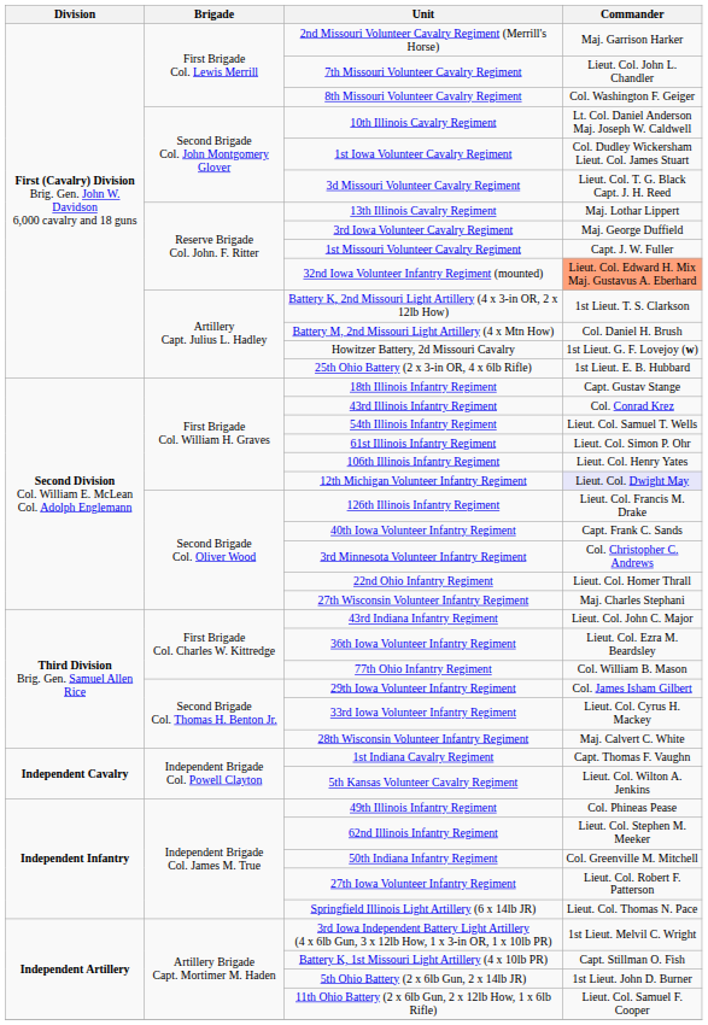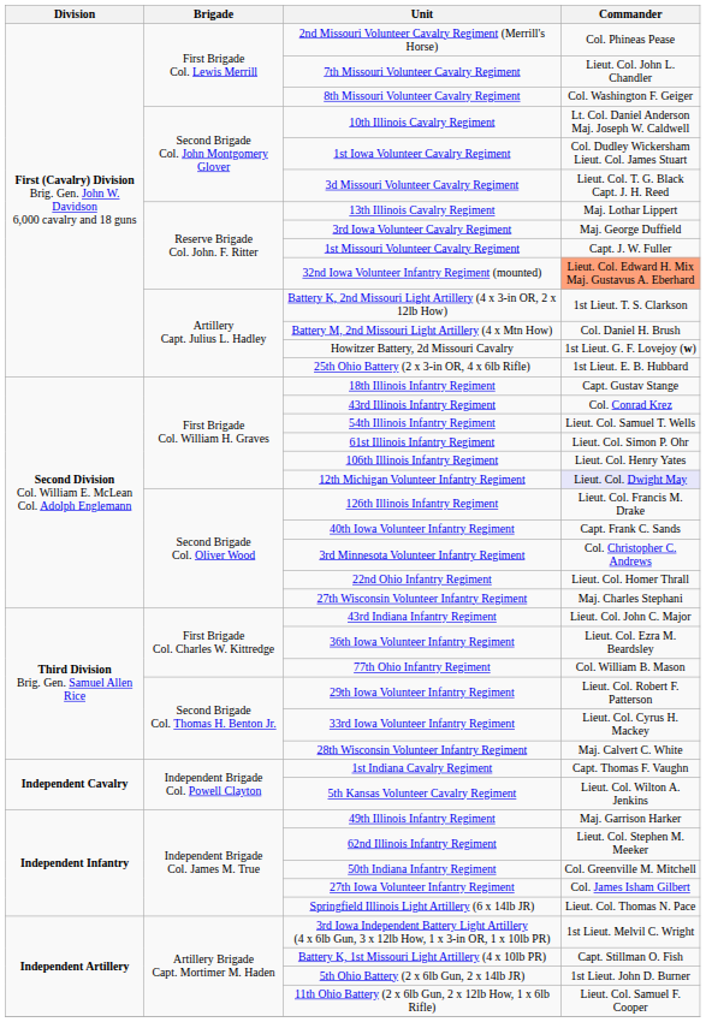 <table class="wikitable" style="text-align:center; width:75%;">
 <tr>
 <th width=15%>Division</th>
 <th width=15%>Brigade</th>
 <th width=30%>Unit</th>
 <th width=15%>Commander</th>
 </tr>
 <tr>
 <td rowspan=14><strong>First (Cavalry) Division</strong><br>Brig. Gen. <a href='#'>John W. Davidson</a><br>6,000 cavalry and 18 guns<br></td>
 <td rowspan=3>First Brigade<br>Col. <a href='#'>Lewis Merrill</a></td>
 <td><a href='#'>2nd Missouri Volunteer Cavalry Regiment</a> (Merrill's Horse)</td>
-<td>Maj. Garrison Harker</td>
+<td>Col. Phineas Pease</td>
 </tr>
 <tr>
 <td><a href='#'>7th Missouri Volunteer Cavalry Regiment</a></td>
 <td>Lieut. Col. John L. Chandler</td>
 </tr>
 <tr>
 <td><a href='#'>8th Missouri Volunteer Cavalry Regiment</a></td>
 <td>Col. Washington F. Geiger</td>
 </tr>
 <tr>
 <td rowspan=3>Second Brigade<br>Col. <a href='#'>John Montgomery Glover</a></td>
 <td><a href='#'>10th Illinois Cavalry Regiment</a></td>
 <td>Lt. Col. Daniel Anderson<br>Maj. Joseph W. Caldwell</td>
 </tr>
 <tr>
 <td><a href='#'>1st Iowa Volunteer Cavalry Regiment</a></td>
 <td>Col. Dudley Wickersham<br>Lieut. Col. James Stuart</td>
 </tr>
 <tr>
 <td><a href='#'>3d Missouri Volunteer Cavalry Regiment</a></td>
 <td>Lieut. Col. T. G. Black<br>Capt. J. H. Reed</td>
 </tr>
 <tr>
 <td rowspan=4>Reserve Brigade<br>Col. John. F. Ritter</td>
 <td><a href='#'>13th Illinois Cavalry Regiment</a></td>
 <td>Maj. Lothar Lippert</td>
 </tr>
 <tr>
 <td><a href='#'>3rd Iowa Volunteer Cavalry Regiment</a></td>
 <td>Maj. George Duffield</td>
 </tr>
 <tr>
 <td><a href='#'>1st Missouri Volunteer Cavalry Regiment</a></td>
 <td>Capt. J. W. Fuller</td>
 </tr>
 <tr>
 <td><a href='#'>32nd Iowa Volunteer Infantry Regiment</a> (mounted)</td>
 <td style="background: lightsalmon;">Lieut. Col. Edward H. Mix<br>Maj. Gustavus A. Eberhard</td>
 </tr>
 <tr>
 <td rowspan=4>Artillery<br>Capt. Julius L. Hadley</td>
 <td><a href='#'>Battery K, 2nd Missouri Light Artillery</a> (4 x 3-in OR, 2 x 12lb How)</td>
 <td>1st Lieut. T. S. Clarkson</td>
 </tr>
 <tr>
 <td><a href='#'>Battery M, 2nd Missouri Light Artillery</a> (4 x Mtn How)</td>
 <td>Col. Daniel H. Brush</td>
 </tr>
 <tr>
 <td>Howitzer Battery, 2d Missouri Cavalry</td>
 <td>1st Lieut. G. F. Lovejoy (<strong>w</strong>)</td>
 </tr>
 <tr>
 <td><a href='#'>25th Ohio Battery</a> (2 x 3-in OR, 4 x 6lb Rifle)</td>
 <td>1st Lieut. E. B. Hubbard</td>
 </tr>
 <tr>
 <td rowspan=11><strong>Second Division</strong><br>Col. William E. McLean<br>Col. <a href='#'>Adolph Englemann</a></td>
 <td rowspan=6>First Brigade<br>Col. William H. Graves</td>
 <td><a href='#'>18th Illinois Infantry Regiment</a></td>
 <td>Capt. Gustav Stange</td>
 </tr>
 <tr>
 <td><a href='#'>43rd Illinois Infantry Regiment</a></td>
 <td>Col. <a href='#'>Conrad Krez</a></td>
 </tr>
 <tr>
 <td><a href='#'>54th Illinois Infantry Regiment</a></td>
 <td>Lieut. Col. Samuel T. Wells</td>
 </tr>
 <tr>
 <td><a href='#'>61st Illinois Infantry Regiment</a></td>
 <td>Lieut. Col. Simon P. Ohr</td>
 </tr>
 <tr>
 <td><a href='#'>106th Illinois Infantry Regiment</a></td>
 <td>Lieut. Col. Henry Yates</td>
 </tr>
 <tr>
 <td><a href='#'>12th Michigan Volunteer Infantry Regiment</a></td>
 <td style="background: lavender;">Lieut. Col. <a href='#'>Dwight May</a></td>
 </tr>
 <tr>
 <td rowspan=5>Second Brigade<br>Col. <a href='#'>Oliver Wood</a></td>
 <td><a href='#'>126th Illinois Infantry Regiment</a></td>
 <td>Lieut. Col. Francis M. Drake</td>
 </tr>
 <tr>
 <td><a href='#'>40th Iowa Volunteer Infantry Regiment</a></td>
 <td>Capt. Frank C. Sands</td>
 </tr>
 <tr>
 <td><a href='#'>3rd Minnesota Volunteer Infantry Regiment</a></td>
 <td>Col. <a href='#'>Christopher C. Andrews</a></td>
 </tr>
 <tr>
 <td><a href='#'>22nd Ohio Infantry Regiment</a></td>
 <td>Lieut. Col. Homer Thrall</td>
 </tr>
 <tr>
 <td><a href='#'>27th Wisconsin Volunteer Infantry Regiment</a></td>
 <td>Maj. Charles Stephani</td>
 </tr>
 <tr>
 <td rowspan=6><strong>Third Division</strong><br>Brig. Gen. <a href='#'>Samuel Allen Rice</a><br></td>
 <td rowspan=3>First Brigade<br>Col. Charles W. Kittredge</td>
 <td><a href='#'>43rd Indiana Infantry Regiment</a></td>
 <td>Lieut. Col. John C. Major</td>
 </tr>
 <tr>
 <td><a href='#'>36th Iowa Volunteer Infantry Regiment</a></td>
 <td>Lieut. Col. Ezra M. Beardsley</td>
 </tr>
 <tr>
 <td><a href='#'>77th Ohio Infantry Regiment</a></td>
 <td>Col. William B. Mason</td>
 </tr>
 <tr>
 <td rowspan=3>Second Brigade<br>Col. <a href='#'>Thomas H. Benton Jr.</a></td>
 <td><a href='#'>29th Iowa Volunteer Infantry Regiment</a></td>
-<td>Col. <a href='#'>James Isham Gilbert</a></td>
+<td>Lieut. Col. Robert F. Patterson</td>
 </tr>
 <tr>
 <td><a href='#'>33rd Iowa Volunteer Infantry Regiment</a></td>
 <td>Lieut. Col. Cyrus H. Mackey</td>
 </tr>
 <tr>
 <td><a href='#'>28th Wisconsin Volunteer Infantry Regiment</a></td>
 <td>Maj. Calvert C. White</td>
 </tr>
 <tr>
 <td rowspan=2><strong>Independent Cavalry</strong></td>
 <td rowspan=2>Independent Brigade<br>Col. <a href='#'>Powell Clayton</a></td>
 <td><a href='#'>1st Indiana Cavalry Regiment</a></td>
 <td>Capt. Thomas F. Vaughn</td>
 </tr>
 <tr>
 <td><a href='#'>5th Kansas Volunteer Cavalry Regiment</a></td>
 <td>Lieut. Col. Wilton A. Jenkins</td>
 </tr>
 <tr>
 <td rowspan=5><strong>Independent Infantry</strong></td>
 <td rowspan=5>Independent Brigade<br>Col. James M. True</td>
 <td><a href='#'>49th Illinois Infantry Regiment</a></td>
-<td>Col. Phineas Pease</td>
+<td>Maj. Garrison Harker</td>
 </tr>
 <tr>
 <td><a href='#'>62nd Illinois Infantry Regiment</a></td>
 <td>Lieut. Col. Stephen M. Meeker</td>
 </tr>
 <tr>
 <td><a href='#'>50th Indiana Infantry Regiment</a></td>
 <td>Col. Greenville M. Mitchell</td>
 </tr>
 <tr>
 <td><a href='#'>27th Iowa Volunteer Infantry Regiment</a></td>
-<td>Lieut. Col. Robert F. Patterson</td>
+<td>Col. <a href='#'>James Isham Gilbert</a></td>
 </tr>
 <tr>
 <td><a href='#'>Springfield Illinois Light Artillery</a> (6 x 14lb JR)</td>
 <td>Lieut. Col. Thomas N. Pace</td>
 </tr>
 <tr>
 <td rowspan=4><strong>Independent Artillery</strong></td>
 <td rowspan=4>Artillery Brigade<br>Capt. Mortimer M. Haden</td>
 <td><a href='#'>3rd Iowa Independent Battery Light Artillery</a><br>(4 x 6lb Gun, 3 x 12lb How, 1 x 3-in OR, 1 x 10lb PR)</td>
 <td>1st Lieut. Melvil C. Wright</td>
 </tr>
 <tr>
 <td><a href='#'>Battery K, 1st Missouri Light Artillery</a> (4 x 10lb PR)</td>
 <td>Capt. Stillman O. Fish</td>
 </tr>
 <tr>
 <td><a href='#'>5th Ohio Battery</a> (2 x 6lb Gun, 2 x 14lb JR)</td>
 <td>1st Lieut. John D. Burner</td>
 </tr>
 <tr>
 <td><a href='#'>11th Ohio Battery</a> (2 x 6lb Gun, 2 x 12lb How, 1 x 6lb Rifle)</td>
 <td>Lieut. Col. Samuel F. Cooper</td>
 </tr>
 <tr>
 </tr>
 </table>
